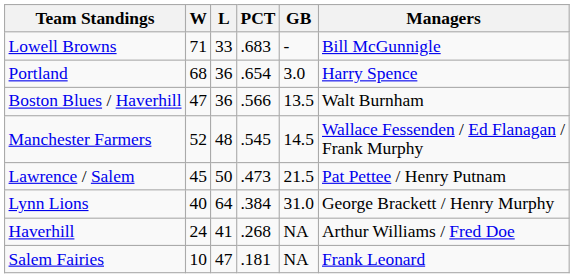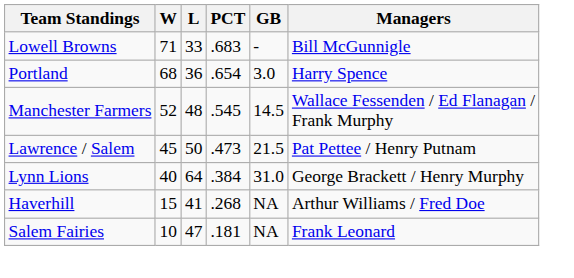 <table class="wikitable">
 <tr>
 <th>Team Standings</th>
 <th>W</th>
 <th>L</th>
 <th>PCT</th>
 <th>GB</th>
 <th>Managers</th>
 </tr>
 <tr>
 <td><a href='#'>Lowell Browns</a></td>
 <td>71</td>
 <td>33</td>
 <td>.683</td>
 <td>-</td>
 <td><a href='#'>Bill McGunnigle</a></td>
 </tr>
 <tr>
 <td><a href='#'>Portland</a></td>
 <td>68</td>
 <td>36</td>
 <td>.654</td>
 <td>3.0</td>
 <td><a href='#'>Harry Spence</a></td>
-</tr>
-<tr>
-<td><a href='#'>Boston Blues</a> / <a href='#'>Haverhill</a></td>
-<td>47</td>
-<td>36</td>
-<td>.566</td>
-<td>13.5</td>
-<td>Walt Burnham</td>
 </tr>
 <tr>
 <td><a href='#'>Manchester Farmers</a></td>
 <td>52</td>
 <td>48</td>
 <td>.545</td>
 <td>14.5</td>
 <td><a href='#'>Wallace Fessenden</a> / <a href='#'>Ed Flanagan</a> /<br> Frank Murphy</td>
 </tr>
 <tr>
 <td><a href='#'>Lawrence</a> / <a href='#'>Salem</a></td>
 <td>45</td>
 <td>50</td>
 <td>.473</td>
 <td>21.5</td>
 <td><a href='#'>Pat Pettee</a> / Henry Putnam</td>
 </tr>
 <tr>
 <td><a href='#'>Lynn Lions</a></td>
 <td>40</td>
 <td>64</td>
 <td>.384</td>
 <td>31.0</td>
 <td>George Brackett / Henry Murphy</td>
 </tr>
 <tr>
 <td><a href='#'>Haverhill</a></td>
-<td>24</td>
+<td>15</td>
 <td>41</td>
 <td>.268</td>
 <td>NA</td>
 <td>Arthur Williams / <a href='#'>Fred Doe</a></td>
 </tr>
 <tr>
 <td><a href='#'>Salem Fairies</a></td>
 <td>10</td>
 <td>47</td>
 <td>.181</td>
 <td>NA</td>
 <td><a href='#'>Frank Leonard</a></td>
 </tr>
 </table>
